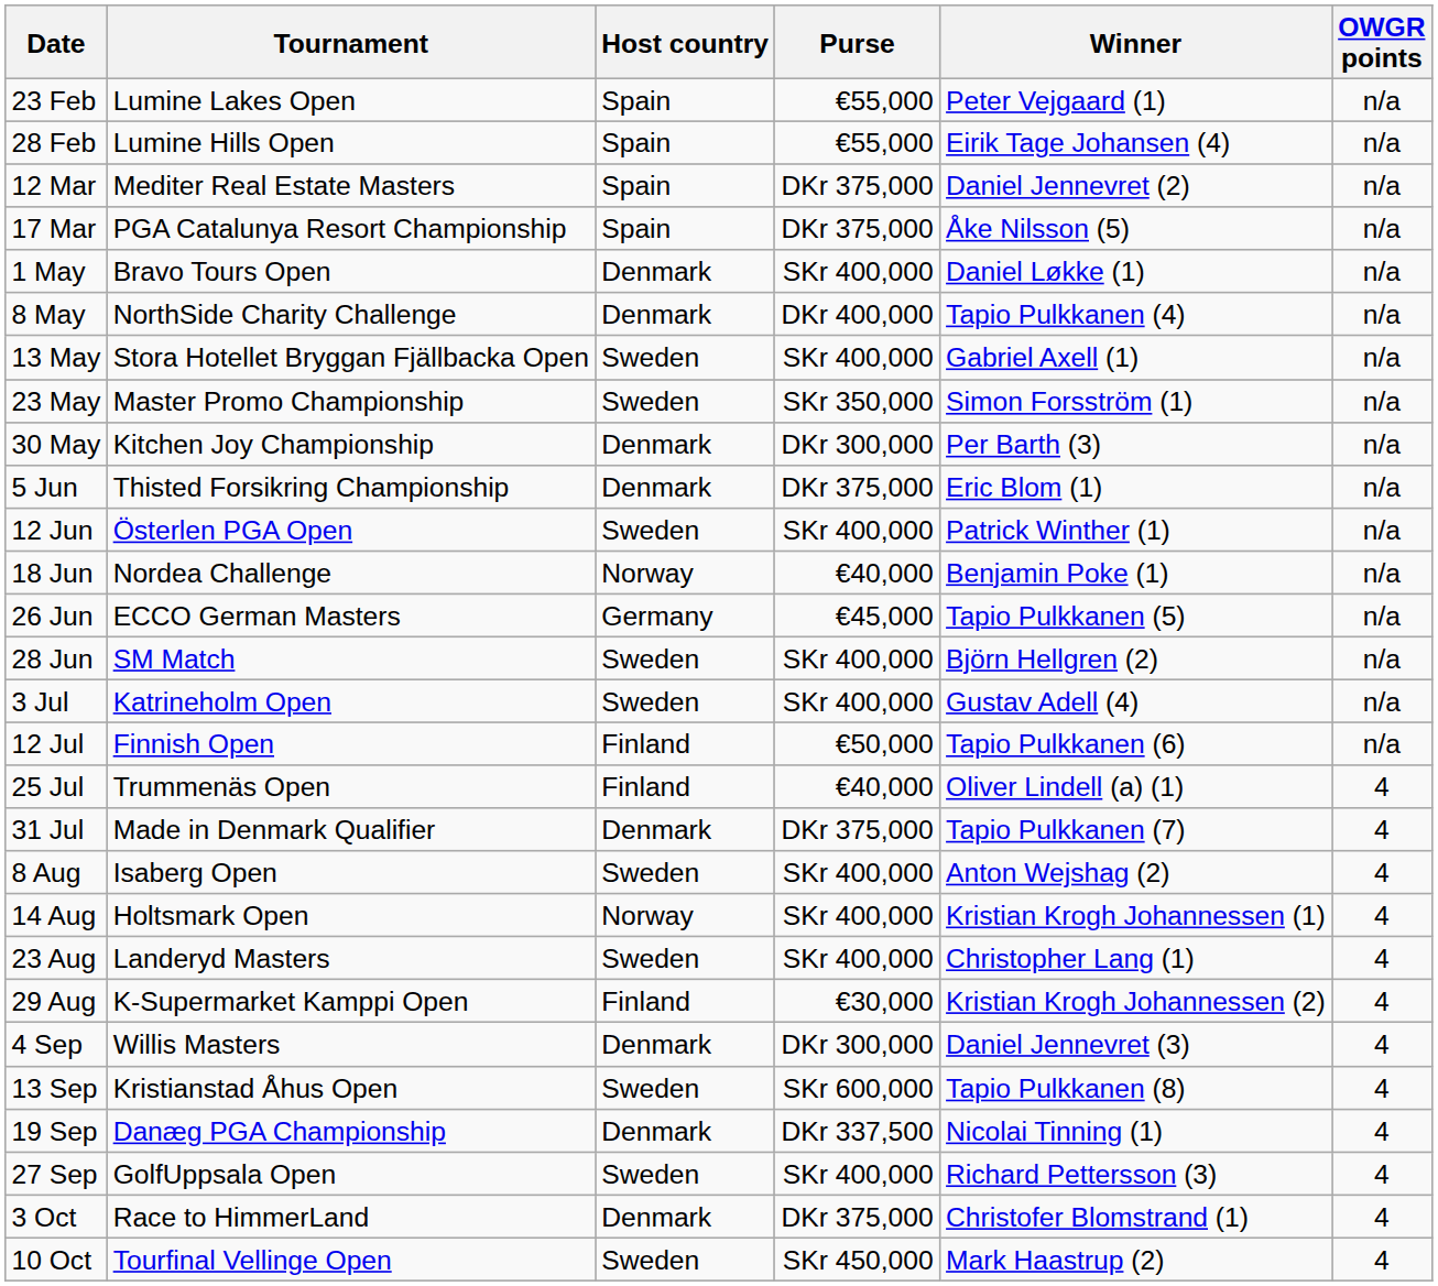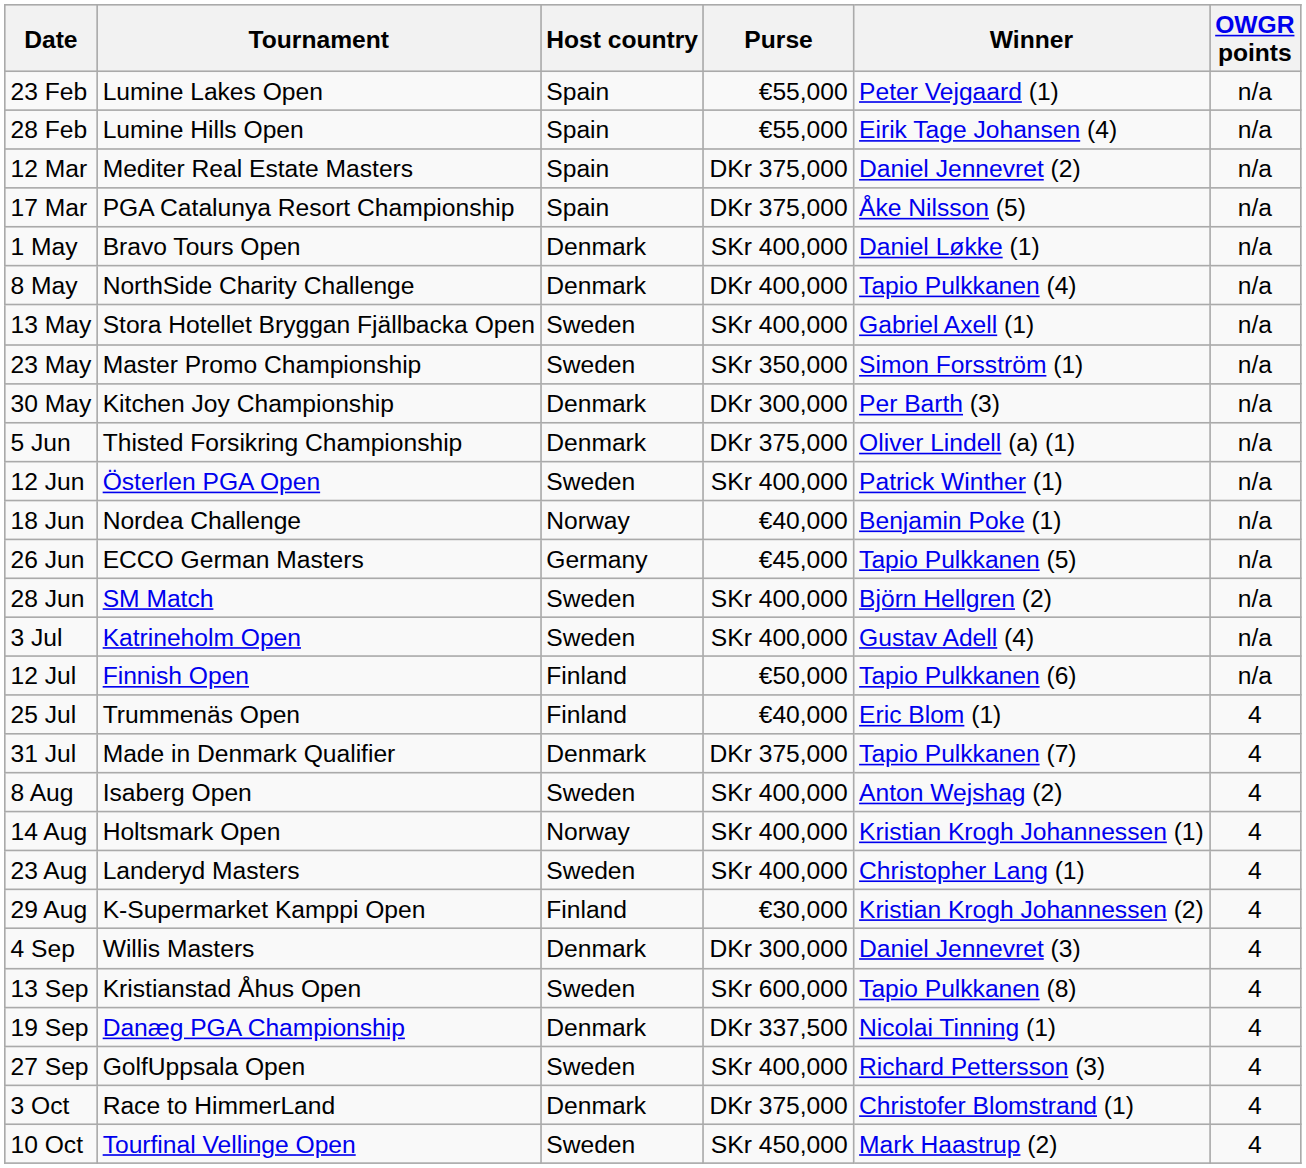 <table class="wikitable" style="font-size:95%;">
 <tr>
 <th>Date</th>
 <th>Tournament</th>
 <th>Host country</th>
 <th>Purse</th>
 <th>Winner</th>
 <th><a href='#'>OWGR</a><br>points</th>
 </tr>
 <tr>
 <td>23 Feb</td>
 <td>Lumine Lakes Open</td>
 <td>Spain</td>
 <td align=right>€55,000</td>
 <td> <a href='#'>Peter Vejgaard</a> (1)</td>
 <td align=center>n/a</td>
 </tr>
 <tr>
 <td>28 Feb</td>
 <td>Lumine Hills Open</td>
 <td>Spain</td>
 <td align=right>€55,000</td>
 <td> <a href='#'>Eirik Tage Johansen</a> (4)</td>
 <td align=center>n/a</td>
 </tr>
 <tr>
 <td>12 Mar</td>
 <td>Mediter Real Estate Masters</td>
 <td>Spain</td>
 <td align=right>DKr 375,000</td>
 <td> <a href='#'>Daniel Jennevret</a> (2)</td>
 <td align=center>n/a</td>
 </tr>
 <tr>
 <td>17 Mar</td>
 <td>PGA Catalunya Resort Championship</td>
 <td>Spain</td>
 <td align=right>DKr 375,000</td>
 <td> <a href='#'>Åke Nilsson</a> (5)</td>
 <td align=center>n/a</td>
 </tr>
 <tr>
 <td>1 May</td>
 <td>Bravo Tours Open</td>
 <td>Denmark</td>
 <td align=right>SKr 400,000</td>
 <td> <a href='#'>Daniel Løkke</a> (1)</td>
 <td align=center>n/a</td>
 </tr>
 <tr>
 <td>8 May</td>
 <td>NorthSide Charity Challenge</td>
 <td>Denmark</td>
 <td align=right>DKr 400,000</td>
 <td> <a href='#'>Tapio Pulkkanen</a> (4)</td>
 <td align=center>n/a</td>
 </tr>
 <tr>
 <td>13 May</td>
 <td>Stora Hotellet Bryggan Fjällbacka Open</td>
 <td>Sweden</td>
 <td align=right>SKr 400,000</td>
 <td> <a href='#'>Gabriel Axell</a> (1)</td>
 <td align=center>n/a</td>
 </tr>
 <tr>
 <td>23 May</td>
 <td>Master Promo Championship</td>
 <td>Sweden</td>
 <td align=right>SKr 350,000</td>
 <td> <a href='#'>Simon Forsström</a> (1)</td>
 <td align=center>n/a</td>
 </tr>
 <tr>
 <td>30 May</td>
 <td>Kitchen Joy Championship</td>
 <td>Denmark</td>
 <td align=right>DKr 300,000</td>
 <td> <a href='#'>Per Barth</a> (3)</td>
 <td align=center>n/a</td>
 </tr>
 <tr>
 <td>5 Jun</td>
 <td>Thisted Forsikring Championship</td>
 <td>Denmark</td>
 <td align=right>DKr 375,000</td>
-<td> <a href='#'>Eric Blom</a> (1)</td>
+<td> <a href='#'>Oliver Lindell</a> (a) (1)</td>
 <td align=center>n/a</td>
 </tr>
 <tr>
 <td>12 Jun</td>
 <td><a href='#'>Österlen PGA Open</a></td>
 <td>Sweden</td>
 <td align=right>SKr 400,000</td>
 <td> <a href='#'>Patrick Winther</a> (1)</td>
 <td align=center>n/a</td>
 </tr>
 <tr>
 <td>18 Jun</td>
 <td>Nordea Challenge</td>
 <td>Norway</td>
 <td align=right>€40,000</td>
 <td> <a href='#'>Benjamin Poke</a> (1)</td>
 <td align=center>n/a</td>
 </tr>
 <tr>
 <td>26 Jun</td>
 <td>ECCO German Masters</td>
 <td>Germany</td>
 <td align=right>€45,000</td>
 <td> <a href='#'>Tapio Pulkkanen</a> (5)</td>
 <td align=center>n/a</td>
 </tr>
 <tr>
 <td>28 Jun</td>
 <td><a href='#'>SM Match</a></td>
 <td>Sweden</td>
 <td align=right>SKr 400,000</td>
 <td> <a href='#'>Björn Hellgren</a> (2)</td>
 <td align=center>n/a</td>
 </tr>
 <tr>
 <td>3 Jul</td>
 <td><a href='#'>Katrineholm Open</a></td>
 <td>Sweden</td>
 <td align=right>SKr 400,000</td>
 <td> <a href='#'>Gustav Adell</a> (4)</td>
 <td align=center>n/a</td>
 </tr>
 <tr>
 <td>12 Jul</td>
 <td><a href='#'>Finnish Open</a></td>
 <td>Finland</td>
 <td align=right>€50,000</td>
 <td> <a href='#'>Tapio Pulkkanen</a> (6)</td>
 <td align=center>n/a</td>
 </tr>
 <tr>
 <td>25 Jul</td>
 <td>Trummenäs Open</td>
 <td>Finland</td>
 <td align=right>€40,000</td>
-<td> <a href='#'>Oliver Lindell</a> (a) (1)</td>
+<td> <a href='#'>Eric Blom</a> (1)</td>
 <td align=center>4</td>
 </tr>
 <tr>
 <td>31 Jul</td>
 <td>Made in Denmark Qualifier</td>
 <td>Denmark</td>
 <td align=right>DKr 375,000</td>
 <td> <a href='#'>Tapio Pulkkanen</a> (7)</td>
 <td align=center>4</td>
 </tr>
 <tr>
 <td>8 Aug</td>
 <td>Isaberg Open</td>
 <td>Sweden</td>
 <td align=right>SKr 400,000</td>
 <td> <a href='#'>Anton Wejshag</a> (2)</td>
 <td align=center>4</td>
 </tr>
 <tr>
 <td>14 Aug</td>
 <td>Holtsmark Open</td>
 <td>Norway</td>
 <td align=right>SKr 400,000</td>
 <td> <a href='#'>Kristian Krogh Johannessen</a> (1)</td>
 <td align=center>4</td>
 </tr>
 <tr>
 <td>23 Aug</td>
 <td>Landeryd Masters</td>
 <td>Sweden</td>
 <td align=right>SKr 400,000</td>
 <td> <a href='#'>Christopher Lang</a> (1)</td>
 <td align=center>4</td>
 </tr>
 <tr>
 <td>29 Aug</td>
 <td>K-Supermarket Kamppi Open</td>
 <td>Finland</td>
 <td align=right>€30,000</td>
 <td> <a href='#'>Kristian Krogh Johannessen</a> (2)</td>
 <td align=center>4</td>
 </tr>
 <tr>
 <td>4 Sep</td>
 <td>Willis Masters</td>
 <td>Denmark</td>
 <td align=right>DKr 300,000</td>
 <td> <a href='#'>Daniel Jennevret</a> (3)</td>
 <td align=center>4</td>
 </tr>
 <tr>
 <td>13 Sep</td>
 <td>Kristianstad Åhus Open</td>
 <td>Sweden</td>
 <td align=right>SKr 600,000</td>
 <td> <a href='#'>Tapio Pulkkanen</a> (8)</td>
 <td align=center>4</td>
 </tr>
 <tr>
 <td>19 Sep</td>
 <td><a href='#'>Danæg PGA Championship</a></td>
 <td>Denmark</td>
 <td align=right>DKr 337,500</td>
 <td> <a href='#'>Nicolai Tinning</a> (1)</td>
 <td align=center>4</td>
 </tr>
 <tr>
 <td>27 Sep</td>
 <td>GolfUppsala Open</td>
 <td>Sweden</td>
 <td align=right>SKr 400,000</td>
 <td> <a href='#'>Richard Pettersson</a> (3)</td>
 <td align=center>4</td>
 </tr>
 <tr>
 <td>3 Oct</td>
 <td>Race to HimmerLand</td>
 <td>Denmark</td>
 <td align=right>DKr 375,000</td>
 <td> <a href='#'>Christofer Blomstrand</a> (1)</td>
 <td align=center>4</td>
 </tr>
 <tr>
 <td>10 Oct</td>
 <td><a href='#'>Tourfinal Vellinge Open</a></td>
 <td>Sweden</td>
 <td align=right>SKr 450,000</td>
 <td> <a href='#'>Mark Haastrup</a> (2)</td>
 <td align=center>4</td>
 </tr>
 </table>
